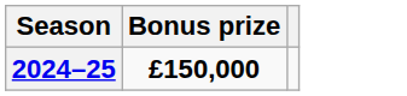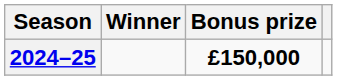 <table class="wikitable sortable">
 <tr>
 <th scope="col">Season</th>
+<th scope="col">Winner</th>
 <th scope="col">Bonus prize</th>
 <th class="unsortable" scope="col"></th>
 </tr>
 <tr>
 <th scope="row"><a href='#'>2024–25</a></th>
+<td data-sort-value="Trump, Judd" align="left"></td>
 <td align="center"><strong>£150,000</strong></td>
 <td align="center"></td>
 </tr>
 </table>
